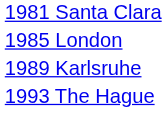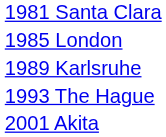 <table>
 <tr>
 <td><a href='#'>1981 Santa Clara</a></td>
 <td></td>
 <td></td>
 <td></td>
 </tr>
 <tr>
 <td><a href='#'>1985 London</a></td>
 <td></td>
 <td></td>
 <td></td>
 </tr>
 <tr>
 <td><a href='#'>1989 Karlsruhe</a></td>
 <td></td>
 <td></td>
 <td></td>
 </tr>
 <tr>
 <td><a href='#'>1993 The Hague</a></td>
 <td></td>
 <td></td>
 <td></td>
 </tr>
+<tr>
+<td><a href='#'>2001 Akita</a></td>
+<td></td>
+<td></td>
+<td></td>
+</tr>
 </table>
